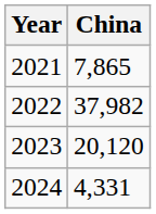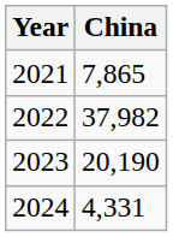 <table class="wikitable">
 <tr>
 <th>Year</th>
 <th>China</th>
 </tr>
 <tr>
 <td>2021</td>
 <td>7,865</td>
 </tr>
 <tr>
 <td>2022</td>
 <td>37,982</td>
 </tr>
 <tr>
 <td>2023</td>
-<td>20,120</td>
+<td>20,190</td>
 </tr>
 <tr>
 <td>2024</td>
 <td>4,331</td>
 </tr>
 </table>
